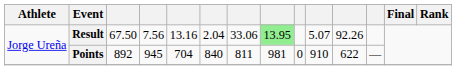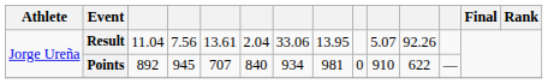 <table class="wikitable" style="font-size:90%">
 <tr>
 <th>Athlete</th>
 <th>Event</th>
 <th></th>
 <th></th>
 <th></th>
 <th></th>
 <th></th>
 <th></th>
 <th></th>
 <th></th>
 <th></th>
 <th></th>
 <th>Final</th>
 <th>Rank</th>
 </tr>
 <tr align=center>
 <td rowspan=2 align=left><a href='#'>Jorge Ureña</a></td>
 <th style="font-size:95%">Result</th>
-<td>67.50</td>
+<td>11.04</td>
 <td>7.56</td>
-<td>13.16</td>
+<td>13.61</td>
 <td>2.04</td>
 <td>33.06</td>
-<td style="background: lightgreen;">13.95</td>
+<td>13.95</td>
 <td></td>
 <td>5.07</td>
 <td>92.26</td>
 <td></td>
 <td colspan=2 rowspan=2></td>
 </tr>
 <tr align=center>
 <th style="font-size:95%">Points</th>
 <td>892</td>
 <td>945</td>
-<td>704</td>
+<td>707</td>
 <td>840</td>
-<td>811</td>
+<td>934</td>
 <td>981</td>
 <td>0</td>
 <td>910</td>
 <td>622</td>
 <td>—</td>
 </tr>
 <tr align=center>
 </tr>
 </table>
